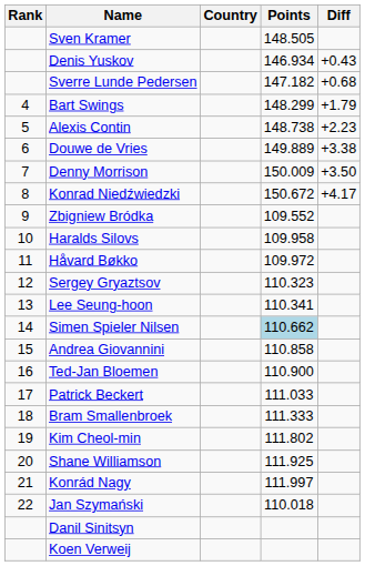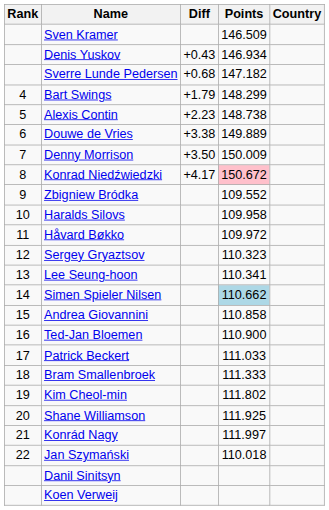 <table class="wikitable sortable" style="text-align:center">
 <tr>
 <th>Rank</th>
 <th>Name</th>
+<th>Diff</th>
+<th>Points</th>
 <th>Country</th>
-<th>Points</th>
-<th>Diff</th>
 </tr>
 <tr>
 <td></td>
 <td align=left><a href='#'>Sven Kramer</a></td>
+<td></td>
+<td>146.509</td>
 <td align=left></td>
-<td>148.505</td>
-<td></td>
 </tr>
 <tr>
 <td></td>
 <td align=left><a href='#'>Denis Yuskov</a></td>
+<td>+0.43</td>
+<td>146.934</td>
 <td align=left></td>
-<td>146.934</td>
-<td>+0.43</td>
 </tr>
 <tr>
 <td></td>
 <td align=left><a href='#'>Sverre Lunde Pedersen</a></td>
+<td>+0.68</td>
+<td>147.182</td>
 <td align=left></td>
-<td>147.182</td>
-<td>+0.68</td>
 </tr>
 <tr>
 <td>4</td>
 <td align=left><a href='#'>Bart Swings</a></td>
+<td>+1.79</td>
+<td>148.299</td>
 <td align=left></td>
-<td>148.299</td>
-<td>+1.79</td>
 </tr>
 <tr>
 <td>5</td>
 <td align=left><a href='#'>Alexis Contin</a></td>
+<td>+2.23</td>
+<td>148.738</td>
 <td align=left></td>
-<td>148.738</td>
-<td>+2.23</td>
 </tr>
 <tr>
 <td>6</td>
 <td align=left><a href='#'>Douwe de Vries</a></td>
+<td>+3.38</td>
+<td>149.889</td>
 <td align=left></td>
-<td>149.889</td>
-<td>+3.38</td>
 </tr>
 <tr>
 <td>7</td>
 <td align=left><a href='#'>Denny Morrison</a></td>
+<td>+3.50</td>
+<td>150.009</td>
 <td align=left></td>
-<td>150.009</td>
-<td>+3.50</td>
 </tr>
 <tr>
 <td>8</td>
 <td align=left><a href='#'>Konrad Niedźwiedzki</a></td>
+<td>+4.17</td>
+<td style="background: pink;">150.672</td>
 <td align=left></td>
-<td>150.672</td>
-<td>+4.17</td>
 </tr>
 <tr>
 <td>9</td>
 <td align=left><a href='#'>Zbigniew Bródka</a></td>
+<td></td>
+<td>109.552</td>
 <td align=left></td>
-<td>109.552</td>
-<td></td>
 </tr>
 <tr>
 <td>10</td>
 <td align=left><a href='#'>Haralds Silovs</a></td>
+<td></td>
+<td>109.958</td>
 <td align=left></td>
-<td>109.958</td>
-<td></td>
 </tr>
 <tr>
 <td>11</td>
 <td align=left><a href='#'>Håvard Bøkko</a></td>
+<td></td>
+<td>109.972</td>
 <td align=left></td>
-<td>109.972</td>
-<td></td>
 </tr>
 <tr>
 <td>12</td>
 <td align=left><a href='#'>Sergey Gryaztsov</a></td>
+<td></td>
+<td>110.323</td>
 <td align=left></td>
-<td>110.323</td>
-<td></td>
 </tr>
 <tr>
 <td>13</td>
 <td align=left><a href='#'>Lee Seung-hoon</a></td>
+<td></td>
+<td>110.341</td>
 <td align=left></td>
-<td>110.341</td>
-<td></td>
 </tr>
 <tr>
 <td>14</td>
 <td align=left><a href='#'>Simen Spieler Nilsen</a></td>
+<td></td>
+<td style="background: lightblue;">110.662</td>
 <td align=left></td>
-<td style="background: lightblue;">110.662</td>
-<td></td>
 </tr>
 <tr>
 <td>15</td>
 <td align=left><a href='#'>Andrea Giovannini</a></td>
+<td></td>
+<td>110.858</td>
 <td align=left></td>
-<td>110.858</td>
-<td></td>
 </tr>
 <tr>
 <td>16</td>
 <td align=left><a href='#'>Ted-Jan Bloemen</a></td>
+<td></td>
+<td>110.900</td>
 <td align=left></td>
-<td>110.900</td>
-<td></td>
 </tr>
 <tr>
 <td>17</td>
 <td align=left><a href='#'>Patrick Beckert</a></td>
+<td></td>
+<td>111.033</td>
 <td align=left></td>
-<td>111.033</td>
-<td></td>
 </tr>
 <tr>
 <td>18</td>
 <td align=left><a href='#'>Bram Smallenbroek</a></td>
+<td></td>
+<td>111.333</td>
 <td align=left></td>
-<td>111.333</td>
-<td></td>
 </tr>
 <tr>
 <td>19</td>
 <td align=left><a href='#'>Kim Cheol-min</a></td>
+<td></td>
+<td>111.802</td>
 <td align=left></td>
-<td>111.802</td>
-<td></td>
 </tr>
 <tr>
 <td>20</td>
 <td align=left><a href='#'>Shane Williamson</a></td>
+<td></td>
+<td>111.925</td>
 <td align=left></td>
-<td>111.925</td>
-<td></td>
 </tr>
 <tr>
 <td>21</td>
 <td align=left><a href='#'>Konrád Nagy</a></td>
+<td></td>
+<td>111.997</td>
 <td align=left></td>
-<td>111.997</td>
-<td></td>
 </tr>
 <tr>
 <td>22</td>
 <td align=left><a href='#'>Jan Szymański</a></td>
+<td></td>
+<td>110.018</td>
 <td align=left></td>
-<td>110.018</td>
-<td></td>
 </tr>
 <tr>
 <td></td>
 <td align=left><a href='#'>Danil Sinitsyn</a></td>
-<td align=left></td>
 <td></td>
 <td></td>
+<td align=left></td>
 </tr>
 <tr>
 <td></td>
 <td align=left><a href='#'>Koen Verweij</a></td>
-<td align=left></td>
 <td></td>
 <td></td>
+<td align=left></td>
 </tr>
 </table>
